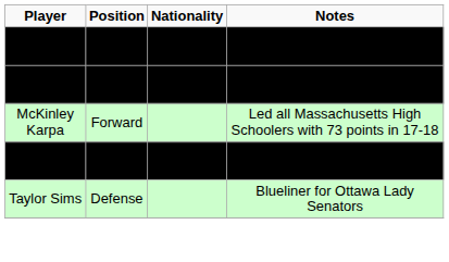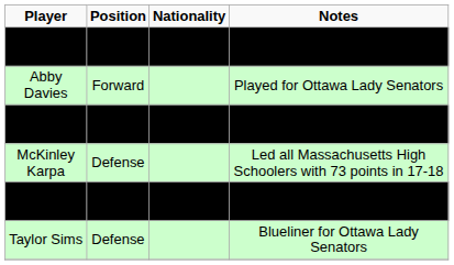 <table class="wikitable" width="80%">
 <tr align="center"  style=>
 <td><strong>Player</strong></td>
 <td><strong>Position</strong></td>
 <td><strong>Nationality</strong></td>
 <td><strong>Notes</strong></td>
 </tr>
 <tr align="center" bgcolor=" ">
 <td>Hunter Barnett</td>
+<td>Defense</td>
+<td></td>
+<td>Scored 11 goals for the 17-18 Mississauga Jr. Chiefs</td>
+</tr>
+<tr align="center" bgcolor="#ccffcc">
+<td>Abby Davies</td>
 <td>Forward</td>
 <td></td>
-<td>Scored 11 goals for the 17-18 Mississauga Jr. Chiefs</td>
+<td>Played for Ottawa Lady Senators</td>
 </tr>
 <tr align="center" bgcolor=" ">
 <td>Madison Itagaki</td>
 <td>Defense</td>
 <td></td>
 <td><strong>Teammate of Venice Rasoulis on Chicago Mission</strong></td>
 </tr>
 <tr align="center" bgcolor="#ccffcc">
 <td>McKinley Karpa</td>
-<td>Forward</td>
+<td>Defense</td>
 <td></td>
 <td>Led all Massachusetts High Schoolers with 73 points in 17-18</td>
 </tr>
 <tr align="center" bgcolor=" ">
 <td>Venice Rasoulis</td>
 <td>Defense</td>
 <td></td>
 <td>Former member of Chicago Mission</td>
 </tr>
 <tr align="center" bgcolor="#ccffcc">
 <td>Taylor Sims</td>
 <td>Defense</td>
 <td></td>
 <td>Blueliner for Ottawa Lady Senators</td>
 </tr>
 <tr align="center" bgcolor=" ">
 </tr>
 </table>
